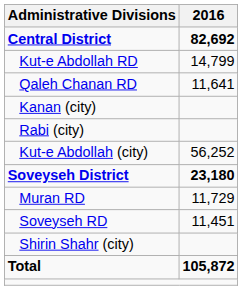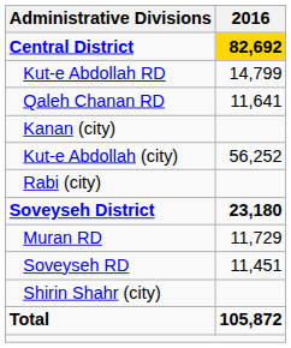 <table class="wikitable">
 <tr>
 <th>Administrative Divisions</th>
 <th>2016</th>
 </tr>
 <tr>
 <td><strong><a href='#'>Central District</a></strong></td>
-<td style="text-align: right;"><strong>82,692</strong></td>
+<td style="background: gold; text-align: right;"><strong>82,692</strong></td>
 </tr>
 <tr>
 <td style="padding-left: 1em;"><a href='#'>Kut-e Abdollah RD</a></td>
 <td style="text-align: right;">14,799</td>
 </tr>
 <tr>
 <td style="padding-left: 1em;"><a href='#'>Qaleh Chanan RD</a></td>
 <td style="text-align: right;">11,641</td>
 </tr>
 <tr>
 <td style="padding-left: 1em;"><a href='#'>Kanan</a> (city)</td>
 <td style="text-align: right;"></td>
 </tr>
 <tr>
+<td style="padding-left: 1em;"><a href='#'>Kut-e Abdollah</a> (city)</td>
+<td style="text-align: right;">56,252</td>
+</tr>
+<tr>
 <td style="padding-left: 1em;"><a href='#'>Rabi</a> (city)</td>
 <td style="text-align: right;"></td>
-</tr>
-<tr>
-<td style="padding-left: 1em;"><a href='#'>Kut-e Abdollah</a> (city)</td>
-<td style="text-align: right;">56,252</td>
 </tr>
 <tr>
 <td><strong><a href='#'>Soveyseh District</a></strong></td>
 <td style="text-align: right;"><strong>23,180</strong></td>
 </tr>
 <tr>
 <td style="padding-left: 1em;"><a href='#'>Muran RD</a></td>
 <td style="text-align: right;">11,729</td>
 </tr>
 <tr>
 <td style="padding-left: 1em;"><a href='#'>Soveyseh RD</a></td>
 <td style="text-align: right;">11,451</td>
 </tr>
 <tr>
 <td style="padding-left: 1em;"><a href='#'>Shirin Shahr</a> (city)</td>
 <td style="text-align: right;"></td>
 </tr>
 <tr>
 <td><strong>Total</strong></td>
 <td style="text-align: right;"><strong>105,872</strong></td>
 </tr>
 <tr>
 <td colspan=2></td>
 </tr>
 </table>
